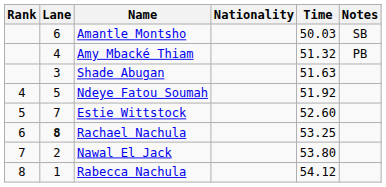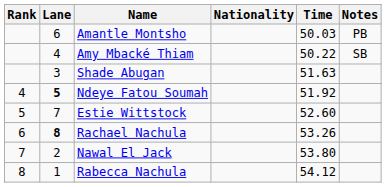 <table class="wikitable sortable" style="text-align:center">
 <tr>
 <th>Rank</th>
 <th>Lane</th>
 <th>Name</th>
 <th>Nationality</th>
 <th>Time</th>
 <th>Notes</th>
 </tr>
 <tr>
 <td></td>
 <td>6</td>
 <td align=left><a href='#'>Amantle Montsho</a></td>
 <td align=left></td>
 <td>50.03</td>
-<td>SB</td>
+<td>PB</td>
 </tr>
 <tr>
 <td></td>
 <td>4</td>
 <td align=left><a href='#'>Amy Mbacké Thiam</a></td>
 <td align=left></td>
-<td>51.32</td>
-<td>PB</td>
+<td>50.22</td>
+<td>SB</td>
 </tr>
 <tr>
 <td></td>
 <td>3</td>
 <td align=left><a href='#'>Shade Abugan</a></td>
 <td align=left></td>
 <td>51.63</td>
 <td></td>
 </tr>
 <tr>
 <td>4</td>
-<td>5</td>
+<td><strong>5</strong></td>
 <td align=left><a href='#'>Ndeye Fatou Soumah</a></td>
 <td align=left></td>
 <td>51.92</td>
 <td></td>
 </tr>
 <tr>
 <td>5</td>
 <td>7</td>
 <td align=left><a href='#'>Estie Wittstock</a></td>
 <td align=left></td>
 <td>52.60</td>
 <td></td>
 </tr>
 <tr>
 <td>6</td>
 <td><strong>8</strong></td>
 <td align=left><a href='#'>Rachael Nachula</a></td>
 <td align=left></td>
-<td>53.25</td>
+<td>53.26</td>
 <td></td>
 </tr>
 <tr>
 <td>7</td>
 <td>2</td>
 <td align=left><a href='#'>Nawal El Jack</a></td>
 <td align=left></td>
 <td>53.80</td>
 <td></td>
 </tr>
 <tr>
 <td>8</td>
 <td>1</td>
 <td align=left><a href='#'>Rabecca Nachula</a></td>
 <td align=left></td>
 <td>54.12</td>
 <td></td>
 </tr>
 </table>
